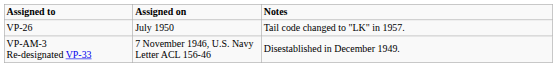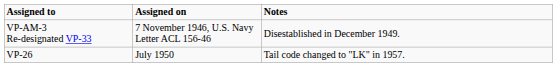 <table class="wikitable" style="width: 70%;">
 <tr>
 <td style="width: 200px;"><strong>Assigned to</strong></td>
 <td style="width: 200px;"><strong>Assigned on</strong></td>
 <td><strong>Notes</strong></td>
 </tr>
 <tr>
+<td>VP-AM-3<br>Re-designated <a href='#'>VP-33</a></td>
+<td>7 November 1946, U.S. Navy Letter ACL 156-46</td>
+<td>Disestablished in December 1949.</td>
+</tr>
+<tr>
 <td>VP-26</td>
 <td>July 1950</td>
 <td>Tail code changed to "LK" in 1957.</td>
 </tr>
-<tr>
-<td>VP-AM-3<br>Re-designated <a href='#'>VP-33</a></td>
-<td>7 November 1946, U.S. Navy Letter ACL 156-46</td>
-<td>Disestablished in December 1949.</td>
-</tr>
 </table>
